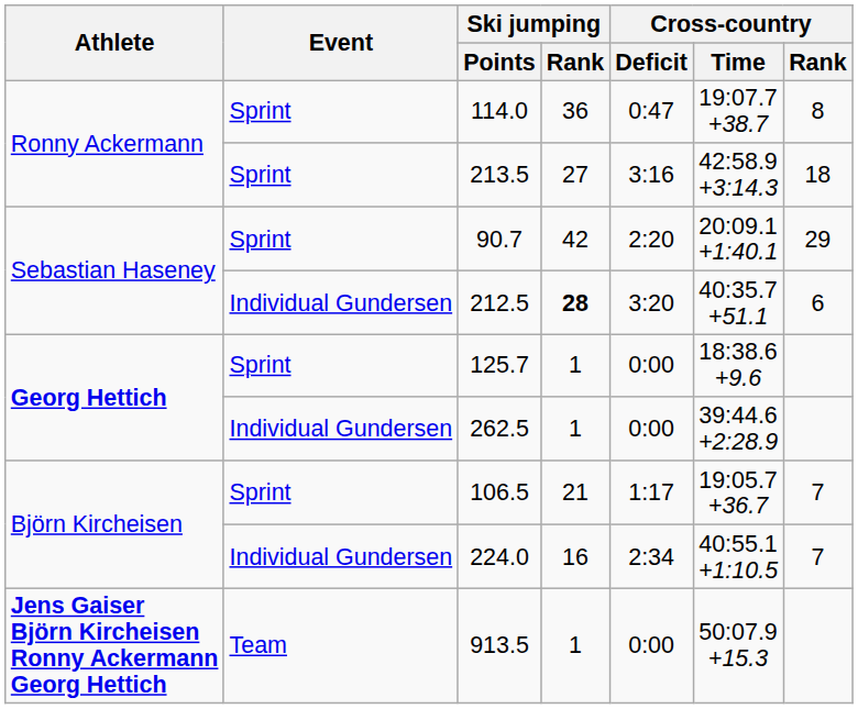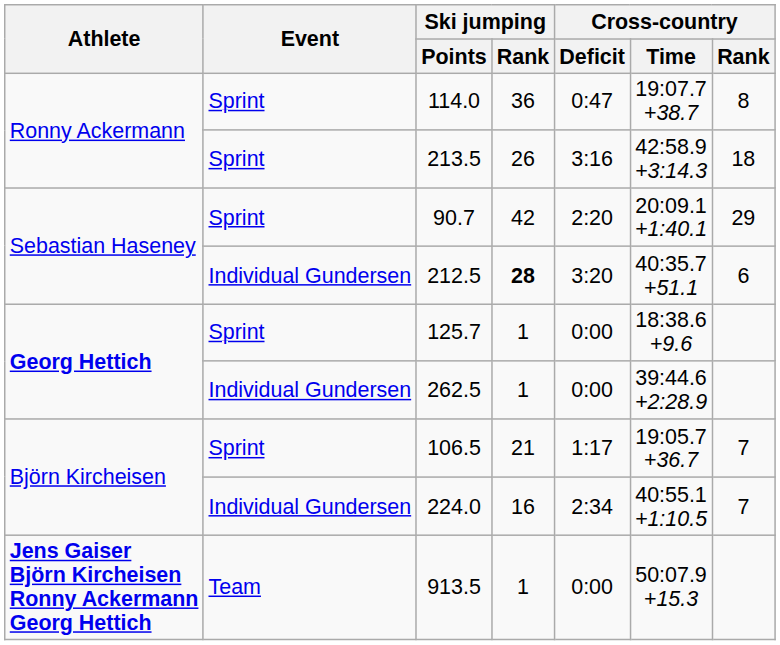 <table class="wikitable" style="font-size:90%">
 <tr>
 <th rowspan="2">Athlete</th>
 <th rowspan="2">Event</th>
 <th colspan="2">Ski jumping</th>
 <th colspan="6">Cross-country</th>
 </tr>
 <tr>
 <th>Points</th>
 <th>Rank</th>
 <th>Deficit</th>
 <th>Time</th>
 <th>Rank</th>
 </tr>
 <tr>
 <td rowspan=2><a href='#'>Ronny Ackermann</a></td>
 <td><a href='#'>Sprint</a></td>
 <td align="center">114.0</td>
 <td align="center">36</td>
 <td align="center">0:47</td>
 <td align="center">19:07.7<br> <em>+38.7</em></td>
 <td align="center">8</td>
 </tr>
 <tr>
 <td><a href='#'>Sprint</a></td>
 <td align="center">213.5</td>
-<td align="center">27</td>
+<td align="center">26</td>
 <td align="center">3:16</td>
 <td align="center">42:58.9<br> <em>+3:14.3</em></td>
 <td align="center">18</td>
 </tr>
 <tr>
 <td rowspan=2><a href='#'>Sebastian Haseney</a></td>
 <td><a href='#'>Sprint</a></td>
 <td align="center">90.7</td>
 <td align="center">42</td>
 <td align="center">2:20</td>
 <td align="center">20:09.1<br> <em>+1:40.1</em></td>
 <td align="center">29</td>
 </tr>
 <tr>
 <td><a href='#'>Individual Gundersen</a></td>
 <td align="center">212.5</td>
 <td align="center"><strong>28</strong></td>
 <td align="center">3:20</td>
 <td align="center">40:35.7<br> <em>+51.1</em></td>
 <td align="center">6</td>
 </tr>
 <tr>
 <td rowspan=2><strong><a href='#'>Georg Hettich</a></strong></td>
 <td><a href='#'>Sprint</a></td>
 <td align="center">125.7</td>
 <td align="center">1</td>
 <td align="center">0:00</td>
 <td align="center">18:38.6<br> <em>+9.6</em></td>
 <td align="center"></td>
 </tr>
 <tr>
 <td><a href='#'>Individual Gundersen</a></td>
 <td align="center">262.5</td>
 <td align="center">1</td>
 <td align="center">0:00</td>
 <td align="center">39:44.6<br> <em>+2:28.9</em></td>
 <td align="center"></td>
 </tr>
 <tr>
 <td rowspan=2><a href='#'>Björn Kircheisen</a></td>
 <td><a href='#'>Sprint</a></td>
 <td align="center">106.5</td>
 <td align="center">21</td>
 <td align="center">1:17</td>
 <td align="center">19:05.7<br> <em>+36.7</em></td>
 <td align="center">7</td>
 </tr>
 <tr>
 <td><a href='#'>Individual Gundersen</a></td>
 <td align="center">224.0</td>
 <td align="center">16</td>
 <td align="center">2:34</td>
 <td align="center">40:55.1<br> <em>+1:10.5</em></td>
 <td align="center">7</td>
 </tr>
 <tr>
 <td><strong><a href='#'>Jens Gaiser</a><br><a href='#'>Björn Kircheisen</a><br><a href='#'>Ronny Ackermann</a><br><a href='#'>Georg Hettich</a></strong></td>
 <td><a href='#'>Team</a></td>
 <td align="center">913.5</td>
 <td align="center">1</td>
 <td align="center">0:00</td>
 <td align="center">50:07.9<br> <em>+15.3</em></td>
 <td align="center"></td>
 </tr>
 </table>
